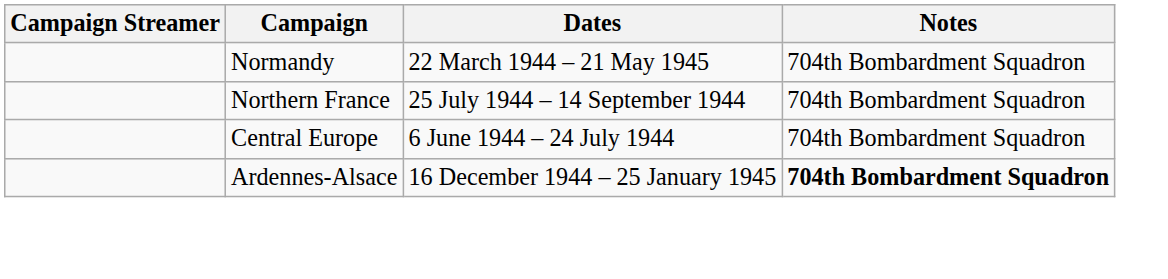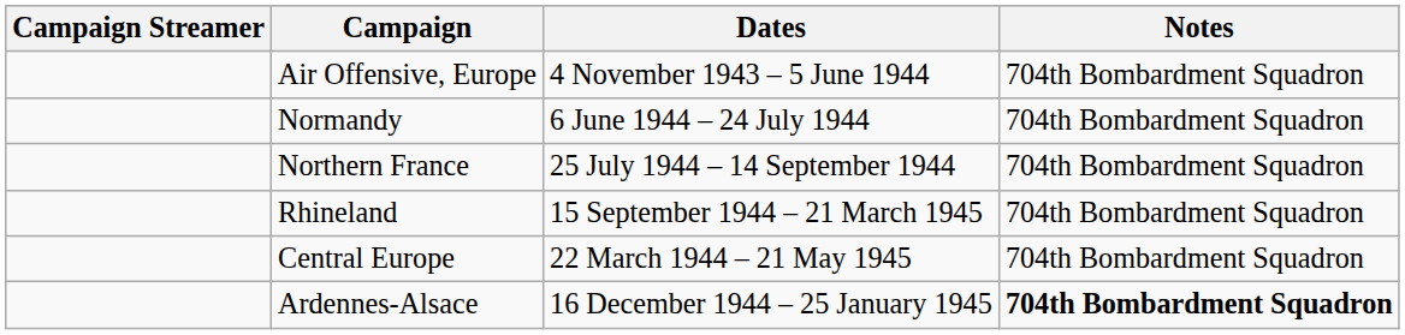 <table class="wikitable">
 <tr style="background:#efefef;">
 <th>Campaign Streamer</th>
 <th>Campaign</th>
 <th>Dates</th>
 <th>Notes</th>
 </tr>
 <tr>
 <td></td>
+<td>Air Offensive, Europe</td>
+<td>4 November 1943 – 5 June 1944</td>
+<td>704th Bombardment Squadron</td>
+</tr>
+<tr>
+<td></td>
 <td>Normandy</td>
-<td>22 March 1944 – 21 May 1945</td>
+<td>6 June 1944 – 24 July 1944</td>
 <td>704th Bombardment Squadron</td>
 </tr>
 <tr>
 <td></td>
 <td>Northern France</td>
 <td>25 July 1944 – 14 September 1944</td>
 <td>704th Bombardment Squadron</td>
 </tr>
 <tr>
 <td></td>
+<td>Rhineland</td>
+<td>15 September 1944 – 21 March 1945</td>
+<td>704th Bombardment Squadron</td>
+</tr>
+<tr>
+<td></td>
 <td>Central Europe</td>
-<td>6 June 1944 – 24 July 1944</td>
+<td>22 March 1944 – 21 May 1945</td>
 <td>704th Bombardment Squadron</td>
 </tr>
 <tr>
 <td></td>
 <td>Ardennes-Alsace</td>
 <td>16 December 1944 – 25 January 1945</td>
 <td><strong>704th Bombardment Squadron</strong></td>
 </tr>
 </table>
